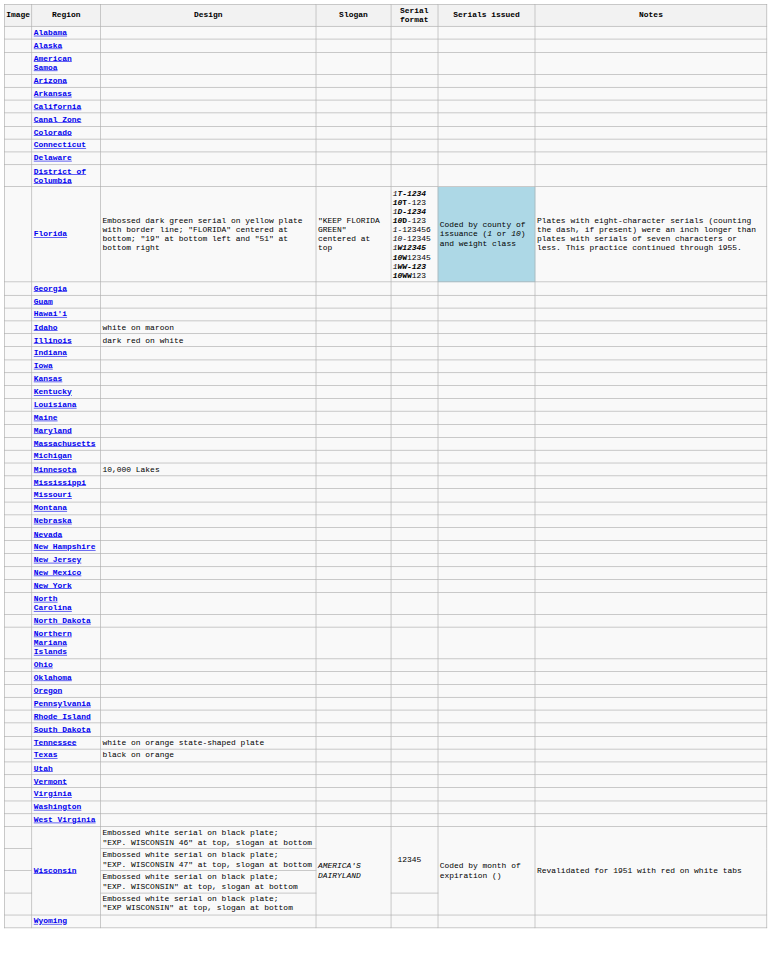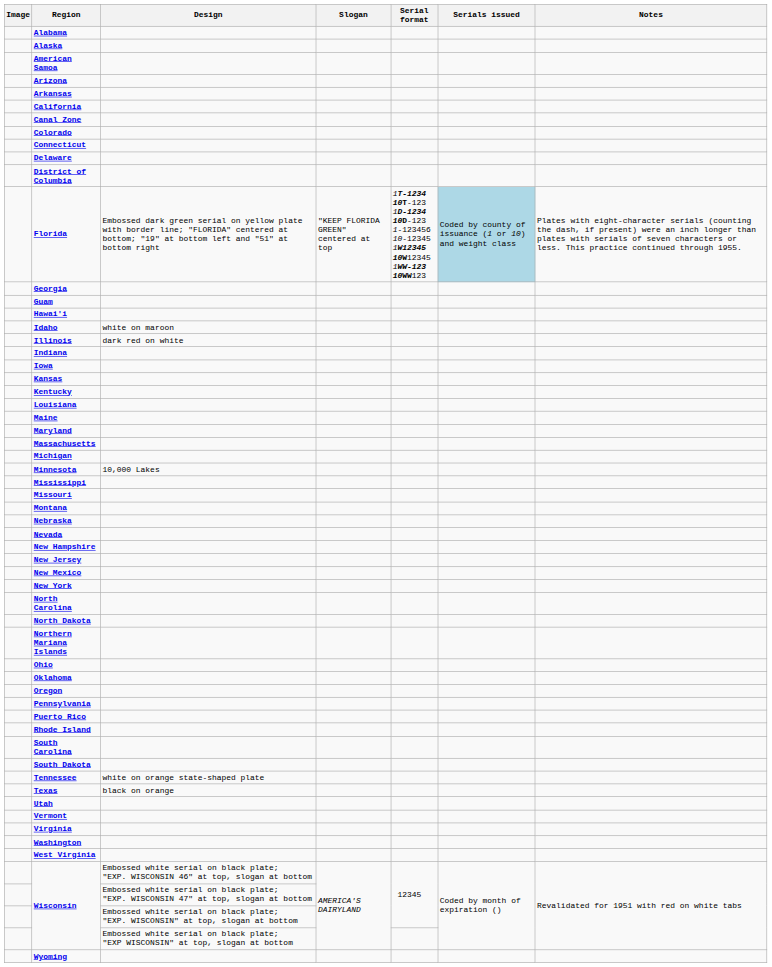 <table class="wikitable">
 <tr>
 <th>Image</th>
 <th>Region</th>
 <th>Design</th>
 <th>Slogan</th>
 <th>Serial format</th>
 <th>Serials issued</th>
 <th>Notes</th>
 </tr>
 <tr>
 <td></td>
 <td><strong><a href='#'>Alabama</a></strong></td>
 <td></td>
 <td></td>
 <td></td>
 <td></td>
 <td></td>
 </tr>
 <tr>
 <td></td>
 <td><strong><a href='#'>Alaska</a></strong></td>
 <td></td>
 <td></td>
 <td></td>
 <td></td>
 <td></td>
 </tr>
 <tr>
 <td></td>
 <td><strong><a href='#'>American Samoa</a></strong></td>
 <td></td>
 <td></td>
 <td></td>
 <td></td>
 <td></td>
 </tr>
 <tr>
 <td></td>
 <td><strong><a href='#'>Arizona</a></strong></td>
 <td></td>
 <td></td>
 <td></td>
 <td></td>
 <td></td>
 </tr>
 <tr>
 <td></td>
 <td><strong><a href='#'>Arkansas</a></strong></td>
 <td></td>
 <td></td>
 <td></td>
 <td></td>
 <td></td>
 </tr>
 <tr>
 <td></td>
 <td><strong><a href='#'>California</a></strong></td>
 <td></td>
 <td></td>
 <td></td>
 <td></td>
 <td></td>
 </tr>
 <tr>
 <td></td>
 <td><strong><a href='#'>Canal Zone</a></strong></td>
 <td></td>
 <td></td>
 <td></td>
 <td></td>
 <td></td>
 </tr>
 <tr>
 <td></td>
 <td><strong><a href='#'>Colorado</a></strong></td>
 <td></td>
 <td></td>
 <td></td>
 <td></td>
 <td></td>
 </tr>
 <tr>
 <td></td>
 <td><strong><a href='#'>Connecticut</a></strong></td>
 <td></td>
 <td></td>
 <td></td>
 <td></td>
 <td></td>
 </tr>
 <tr>
 <td></td>
 <td><strong><a href='#'>Delaware</a></strong></td>
 <td></td>
 <td></td>
 <td></td>
 <td></td>
 <td></td>
 </tr>
 <tr>
 <td></td>
 <td><strong><a href='#'>District of<br>Columbia</a></strong></td>
 <td></td>
 <td></td>
 <td></td>
 <td></td>
 <td></td>
 </tr>
 <tr>
 <td></td>
 <td><strong><a href='#'>Florida</a></strong></td>
 <td>Embossed dark green serial on yellow plate with border line; "FLORIDA" centered at bottom; "19" at bottom left and "51" at bottom right</td>
 <td>"KEEP FLORIDA GREEN" centered at top</td>
 <td><em>1<strong><em>T<strong>-1234<br></em>10</em></strong>T</strong>-123<br><em>1<strong><em>D<strong>-1234<br></em>10</em></strong>D</strong>-123<br><em>1</em>-123456<br><em>10</em>-12345<br><em>1<strong><em>W<strong>12345<br></em>10</em></strong>W</strong>12345<br><em>1<strong><em>WW<strong>-123<br></em>10</em></strong>WW</strong>123</td>
 <td style="background: lightblue;">Coded by county of issuance (<em>1</em> or <em>10</em>) and weight class</td>
 <td>Plates with eight-character serials (counting the dash, if present) were an inch longer than plates with serials of seven characters or less. This practice continued through 1955.</td>
 </tr>
 <tr>
 <td></td>
 <td><strong><a href='#'>Georgia</a></strong></td>
 <td></td>
 <td></td>
 <td></td>
 <td></td>
 <td></td>
 </tr>
 <tr>
 <td></td>
 <td><strong><a href='#'>Guam</a></strong></td>
 <td></td>
 <td></td>
 <td></td>
 <td></td>
 <td></td>
 </tr>
 <tr>
 <td></td>
 <td><strong><a href='#'>Hawai'i</a></strong></td>
 <td></td>
 <td></td>
 <td></td>
 <td></td>
 <td></td>
 </tr>
 <tr>
 <td></td>
 <td><strong><a href='#'>Idaho</a></strong></td>
 <td>white on maroon</td>
 <td></td>
 <td></td>
 <td></td>
 <td></td>
 </tr>
 <tr>
 <td></td>
 <td><strong><a href='#'>Illinois</a></strong></td>
 <td>dark red on white</td>
 <td></td>
 <td></td>
 <td></td>
 <td></td>
 </tr>
 <tr>
 <td></td>
 <td><strong><a href='#'>Indiana</a></strong></td>
 <td></td>
 <td></td>
 <td></td>
 <td></td>
 <td></td>
 </tr>
 <tr>
 <td></td>
 <td><strong><a href='#'>Iowa</a></strong></td>
 <td></td>
 <td></td>
 <td></td>
 <td></td>
 <td></td>
 </tr>
 <tr>
 <td></td>
 <td><strong><a href='#'>Kansas</a></strong></td>
 <td></td>
 <td></td>
 <td></td>
 <td></td>
 <td></td>
 </tr>
 <tr>
 <td></td>
 <td><strong><a href='#'>Kentucky</a></strong></td>
 <td></td>
 <td></td>
 <td></td>
 <td></td>
 <td></td>
 </tr>
 <tr>
 <td></td>
 <td><strong><a href='#'>Louisiana</a></strong></td>
 <td></td>
 <td></td>
 <td></td>
 <td></td>
 <td></td>
 </tr>
 <tr>
 <td></td>
 <td><strong><a href='#'>Maine</a></strong></td>
 <td></td>
 <td></td>
 <td></td>
 <td></td>
 <td></td>
 </tr>
 <tr>
 <td></td>
 <td><strong><a href='#'>Maryland</a></strong></td>
 <td></td>
 <td></td>
 <td></td>
 <td></td>
 <td></td>
 </tr>
 <tr>
 <td></td>
 <td><strong><a href='#'>Massachusetts</a></strong></td>
 <td></td>
 <td></td>
 <td></td>
 <td></td>
 <td></td>
 </tr>
 <tr>
 <td></td>
 <td><strong><a href='#'>Michigan</a></strong></td>
 <td></td>
 <td></td>
 <td></td>
 <td></td>
 <td></td>
 </tr>
 <tr>
 <td></td>
 <td><strong><a href='#'>Minnesota</a></strong></td>
 <td>10,000 Lakes</td>
 <td></td>
 <td></td>
 <td></td>
 <td></td>
 </tr>
 <tr>
 <td></td>
 <td><strong><a href='#'>Mississippi</a></strong></td>
 <td></td>
 <td></td>
 <td></td>
 <td></td>
 <td></td>
 </tr>
 <tr>
 <td></td>
 <td><strong><a href='#'>Missouri</a></strong></td>
 <td></td>
 <td></td>
 <td></td>
 <td></td>
 <td></td>
 </tr>
 <tr>
 <td></td>
 <td><strong><a href='#'>Montana</a></strong></td>
 <td></td>
 <td></td>
 <td></td>
 <td></td>
 <td></td>
 </tr>
 <tr>
 <td></td>
 <td><strong><a href='#'>Nebraska</a></strong></td>
 <td></td>
 <td></td>
 <td></td>
 <td></td>
 <td></td>
 </tr>
 <tr>
 <td></td>
 <td><strong><a href='#'>Nevada</a></strong></td>
 <td></td>
 <td></td>
 <td></td>
 <td></td>
 <td></td>
 </tr>
 <tr>
 <td></td>
 <td><strong><a href='#'>New Hampshire</a></strong></td>
 <td></td>
 <td></td>
 <td></td>
 <td></td>
 <td></td>
 </tr>
 <tr>
 <td></td>
 <td><strong><a href='#'>New Jersey</a></strong></td>
 <td></td>
 <td></td>
 <td></td>
 <td></td>
 <td></td>
 </tr>
 <tr>
 <td></td>
 <td><strong><a href='#'>New Mexico</a></strong></td>
 <td></td>
 <td></td>
 <td></td>
 <td></td>
 <td></td>
 </tr>
 <tr>
 <td></td>
 <td><strong><a href='#'>New York</a></strong></td>
 <td></td>
 <td></td>
 <td></td>
 <td></td>
 <td></td>
 </tr>
 <tr>
 <td></td>
 <td><strong><a href='#'>North Carolina</a></strong></td>
 <td></td>
 <td></td>
 <td></td>
 <td></td>
 <td></td>
 </tr>
 <tr>
 <td></td>
 <td><strong><a href='#'>North Dakota</a></strong></td>
 <td></td>
 <td></td>
 <td></td>
 <td></td>
 <td></td>
 </tr>
 <tr>
 <td></td>
 <td><strong><a href='#'>Northern Mariana<br> Islands</a></strong></td>
 <td></td>
 <td></td>
 <td></td>
 <td></td>
 <td></td>
 </tr>
 <tr>
 <td></td>
 <td><strong><a href='#'>Ohio</a></strong></td>
 <td></td>
 <td></td>
 <td></td>
 <td></td>
 <td></td>
 </tr>
 <tr>
 <td></td>
 <td><strong><a href='#'>Oklahoma</a></strong></td>
 <td></td>
 <td></td>
 <td></td>
 <td></td>
 <td></td>
 </tr>
 <tr>
 <td></td>
 <td><strong><a href='#'>Oregon</a></strong></td>
 <td></td>
 <td></td>
 <td></td>
 <td></td>
 <td></td>
 </tr>
 <tr>
 <td></td>
 <td><strong><a href='#'>Pennsylvania</a></strong></td>
 <td></td>
 <td></td>
 <td></td>
 <td></td>
 <td></td>
 </tr>
 <tr>
 <td></td>
+<td><strong><a href='#'>Puerto Rico</a></strong></td>
+<td></td>
+<td></td>
+<td></td>
+<td></td>
+<td></td>
+</tr>
+<tr>
+<td></td>
 <td><strong><a href='#'>Rhode Island</a></strong></td>
+<td></td>
+<td></td>
+<td></td>
+<td></td>
+<td></td>
+</tr>
+<tr>
+<td></td>
+<td><strong><a href='#'>South Carolina</a></strong></td>
 <td></td>
 <td></td>
 <td></td>
 <td></td>
 <td></td>
 </tr>
 <tr>
 <td></td>
 <td><strong><a href='#'>South Dakota</a></strong></td>
 <td></td>
 <td></td>
 <td></td>
 <td></td>
 <td></td>
 </tr>
 <tr>
 <td></td>
 <td><strong><a href='#'>Tennessee</a></strong></td>
 <td>white on orange state-shaped plate</td>
 <td></td>
 <td></td>
 <td></td>
 <td></td>
 </tr>
 <tr>
 <td></td>
 <td><strong><a href='#'>Texas</a></strong></td>
 <td>black on orange</td>
 <td></td>
 <td></td>
 <td></td>
 <td></td>
 </tr>
 <tr>
 <td></td>
 <td><strong><a href='#'>Utah</a></strong></td>
 <td></td>
 <td></td>
 <td></td>
 <td></td>
 <td></td>
 </tr>
 <tr>
 <td></td>
 <td><strong><a href='#'>Vermont</a></strong></td>
 <td></td>
 <td></td>
 <td></td>
 <td></td>
 <td></td>
 </tr>
 <tr>
 <td></td>
 <td><strong><a href='#'>Virginia</a></strong></td>
 <td></td>
 <td></td>
 <td></td>
 <td></td>
 <td></td>
 </tr>
 <tr>
 <td></td>
 <td><strong><a href='#'>Washington</a></strong></td>
 <td></td>
 <td></td>
 <td></td>
 <td></td>
 <td></td>
 </tr>
 <tr>
 <td></td>
 <td><strong><a href='#'>West Virginia</a></strong></td>
 <td></td>
 <td></td>
 <td></td>
 <td></td>
 <td></td>
 </tr>
 <tr>
 <td></td>
 <td rowspan="4"><strong><a href='#'>Wisconsin</a></strong></td>
 <td>Embossed white serial on black plate; "EXP. WISCONSIN 46" at top, slogan at bottom</td>
 <td rowspan="4"><em>AMERICA'S DAIRYLAND</em></td>
 <td rowspan="3"> 12345</td>
 <td rowspan="4">Coded by month of expiration ()</td>
 <td rowspan="4">Revalidated for 1951 with red on white tabs</td>
 </tr>
 <tr>
 <td></td>
 <td>Embossed white serial on black plate; "EXP. WISCONSIN 47" at top, slogan at bottom</td>
 </tr>
 <tr>
 <td></td>
 <td>Embossed white serial on black plate; "EXP. WISCONSIN" at top, slogan at bottom</td>
 </tr>
 <tr>
 <td></td>
 <td>Embossed white serial on black plate; "EXP WISCONSIN" at top, slogan at bottom</td>
 <td></td>
 </tr>
 <tr>
 <td></td>
 <td><strong><a href='#'>Wyoming</a></strong></td>
 <td></td>
 <td></td>
 <td></td>
 <td></td>
 <td></td>
 </tr>
 </table>
